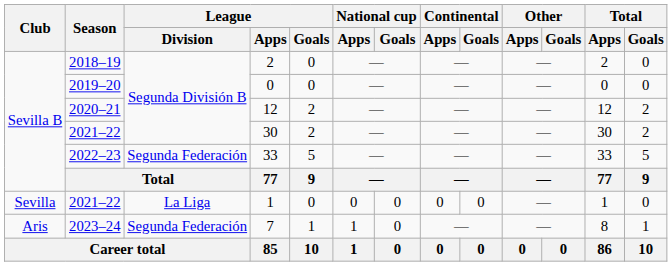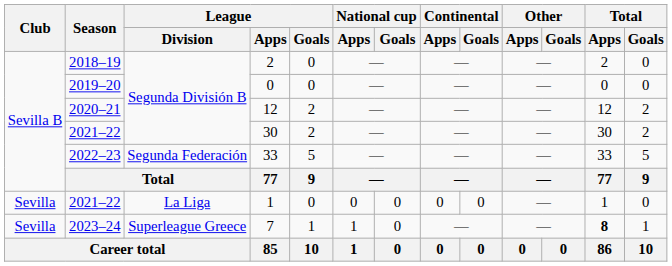 <table class="wikitable" style="text-align:center">
 <tr>
 <th rowspan="2">Club</th>
 <th rowspan="2">Season</th>
 <th colspan="3">League</th>
 <th colspan="2">National cup</th>
 <th colspan="2">Continental</th>
 <th colspan="2">Other</th>
 <th colspan="2">Total</th>
 </tr>
 <tr>
 <th>Division</th>
 <th>Apps</th>
 <th>Goals</th>
 <th>Apps</th>
 <th>Goals</th>
 <th>Apps</th>
 <th>Goals</th>
 <th>Apps</th>
 <th>Goals</th>
 <th>Apps</th>
 <th>Goals</th>
 </tr>
 <tr>
 <td rowspan="6"><a href='#'>Sevilla B</a></td>
 <td><a href='#'>2018–19</a></td>
 <td rowspan="4"><a href='#'>Segunda División B</a></td>
 <td>2</td>
 <td>0</td>
 <td colspan="2">—</td>
 <td colspan="2">—</td>
 <td colspan="2">—</td>
 <td>2</td>
 <td>0</td>
 </tr>
 <tr>
 <td><a href='#'>2019–20</a></td>
 <td>0</td>
 <td>0</td>
 <td colspan="2">—</td>
 <td colspan="2">—</td>
 <td colspan="2">—</td>
 <td>0</td>
 <td>0</td>
 </tr>
 <tr>
 <td><a href='#'>2020–21</a></td>
 <td>12</td>
 <td>2</td>
 <td colspan="2">—</td>
 <td colspan="2">—</td>
 <td colspan="2">—</td>
 <td>12</td>
 <td>2</td>
 </tr>
 <tr>
 <td><a href='#'>2021–22</a></td>
 <td>30</td>
 <td>2</td>
 <td colspan="2">—</td>
 <td colspan="2">—</td>
 <td colspan="2">—</td>
 <td>30</td>
 <td>2</td>
 </tr>
 <tr>
 <td><a href='#'>2022–23</a></td>
 <td><a href='#'>Segunda Federación</a></td>
 <td>33</td>
 <td>5</td>
 <td colspan="2">—</td>
 <td colspan="2">—</td>
 <td colspan="2">—</td>
 <td>33</td>
 <td>5</td>
 </tr>
 <tr>
 <th colspan="2">Total</th>
 <th>77</th>
 <th>9</th>
 <th colspan="2">—</th>
 <th colspan="2">—</th>
 <th colspan="2">—</th>
 <th>77</th>
 <th>9</th>
 </tr>
 <tr>
 <td><a href='#'>Sevilla</a></td>
 <td><a href='#'>2021–22</a></td>
 <td><a href='#'>La Liga</a></td>
 <td>1</td>
 <td>0</td>
 <td>0</td>
 <td>0</td>
 <td>0</td>
 <td>0</td>
 <td colspan="2">—</td>
 <td>1</td>
 <td>0</td>
 </tr>
 <tr>
-<td><a href='#'>Aris</a></td>
+<td><a href='#'>Sevilla</a></td>
 <td><a href='#'>2023–24</a></td>
-<td><a href='#'>Segunda Federación</a></td>
+<td><a href='#'>Superleague Greece</a></td>
 <td>7</td>
 <td>1</td>
 <td>1</td>
 <td>0</td>
 <td colspan="2">—</td>
 <td colspan="2">—</td>
-<td>8</td>
+<td><strong>8</strong></td>
 <td>1</td>
 </tr>
 <tr>
 <th colspan="3">Career total</th>
 <th>85</th>
 <th>10</th>
 <th>1</th>
 <th>0</th>
 <th>0</th>
 <th>0</th>
 <th>0</th>
 <th>0</th>
 <th>86</th>
 <th>10</th>
 </tr>
 </table>
